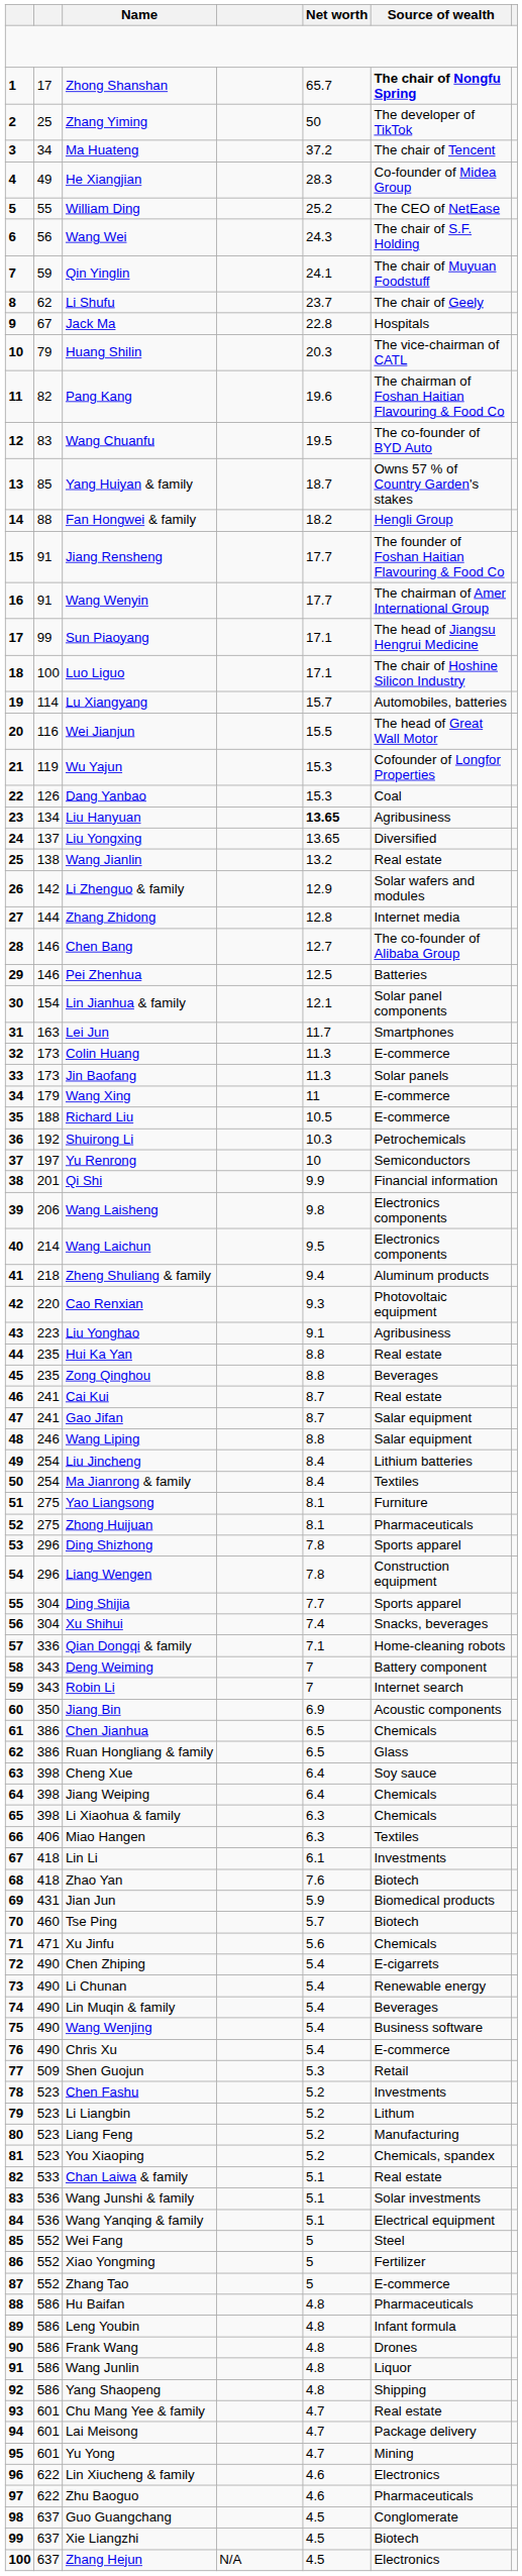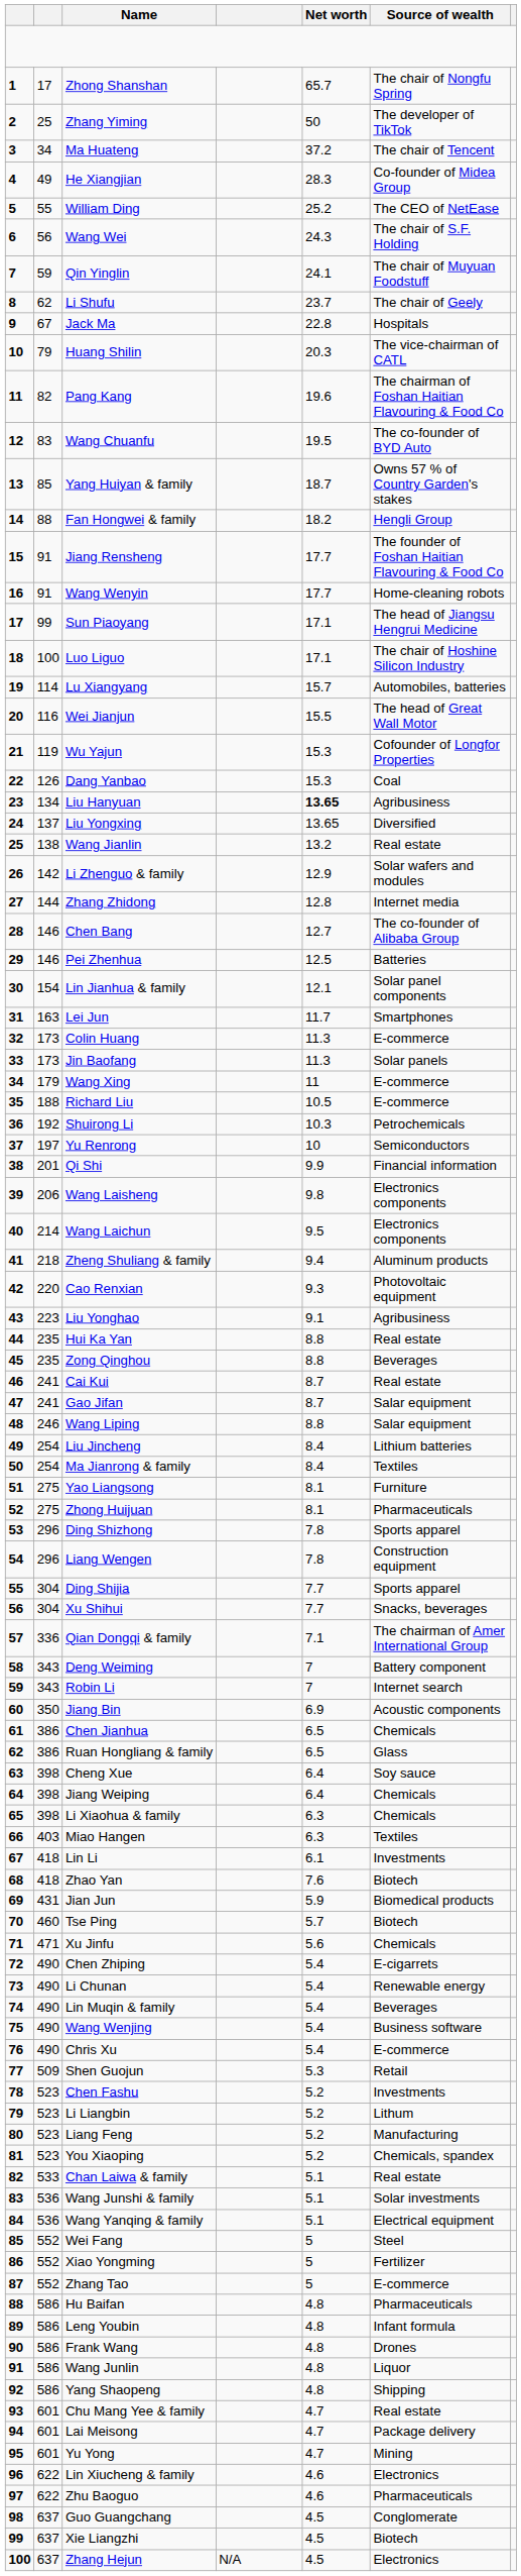 <table class="wikitable sortable" style="margin: auto">
 <tr>
 <th></th>
 <th></th>
 <th class="unsortable">Name</th>
 <th style="width:6em"></th>
 <th class="unsortable">Net worth<br></th>
 <th style="width:10em"; class="unsortable">Source of wealth</th>
 <th class="unsortable"></th>
 </tr>
 <tr style="vertical-align:middle; height:50px; text-align:center;">
 </tr>
 <tr>
 <td><strong>1</strong></td>
 <td>17</td>
 <td><a href='#'>Zhong Shanshan</a></td>
 <td></td>
 <td> 65.7<br></td>
-<td><strong>The chair of <a href='#'>Nongfu Spring</a></strong></td>
+<td>The chair of <a href='#'>Nongfu Spring</a></td>
 <td></td>
 </tr>
 <tr>
 <td><strong>2</strong></td>
 <td>25</td>
 <td><a href='#'>Zhang Yiming</a></td>
 <td></td>
 <td> 50<br></td>
 <td>The developer of <a href='#'>TikTok</a></td>
 <td></td>
 </tr>
 <tr>
 <td><strong>3</strong></td>
 <td>34</td>
 <td><a href='#'>Ma Huateng</a></td>
 <td></td>
 <td> 37.2<br></td>
 <td>The chair of <a href='#'>Tencent</a></td>
 <td></td>
 </tr>
 <tr>
 <td><strong>4</strong></td>
 <td>49</td>
 <td><a href='#'>He Xiangjian</a></td>
 <td></td>
 <td> 28.3<br></td>
 <td>Co-founder of <a href='#'>Midea Group</a></td>
 <td></td>
 </tr>
 <tr>
 <td><strong>5</strong></td>
 <td>55</td>
 <td><a href='#'>William Ding</a></td>
 <td></td>
 <td> 25.2<br></td>
 <td>The CEO of <a href='#'>NetEase</a></td>
 <td></td>
 </tr>
 <tr>
 <td><strong>6</strong></td>
 <td>56</td>
 <td><a href='#'>Wang Wei</a></td>
 <td></td>
 <td> 24.3<br></td>
 <td>The chair of <a href='#'>S.F. Holding</a></td>
 <td></td>
 </tr>
 <tr>
 <td><strong>7</strong></td>
 <td>59</td>
 <td><a href='#'>Qin Yinglin</a></td>
 <td></td>
 <td> 24.1<br></td>
 <td>The chair of <a href='#'>Muyuan Foodstuff</a></td>
 <td></td>
 </tr>
 <tr>
 <td><strong>8</strong></td>
 <td>62</td>
 <td><a href='#'>Li Shufu</a></td>
 <td></td>
 <td> 23.7<br></td>
 <td>The chair of <a href='#'>Geely</a></td>
 <td></td>
 </tr>
 <tr>
 <td><strong>9</strong></td>
 <td>67</td>
 <td><a href='#'>Jack Ma</a></td>
 <td></td>
 <td> 22.8<br></td>
 <td>Hospitals</td>
 <td></td>
 </tr>
 <tr>
 <td><strong>10</strong></td>
 <td>79</td>
 <td><a href='#'>Huang Shilin</a></td>
 <td></td>
 <td> 20.3<br></td>
 <td>The vice-chairman of <a href='#'>CATL</a></td>
 <td></td>
 </tr>
 <tr>
 <td><strong>11</strong></td>
 <td>82</td>
 <td><a href='#'>Pang Kang</a></td>
 <td></td>
 <td> 19.6<br></td>
 <td>The chairman of <a href='#'>Foshan Haitian Flavouring & Food Co</a></td>
 <td></td>
 </tr>
 <tr>
 <td><strong>12</strong></td>
 <td>83</td>
 <td><a href='#'>Wang Chuanfu</a></td>
 <td></td>
 <td> 19.5<br></td>
 <td>The co-founder of <a href='#'>BYD Auto</a></td>
 <td></td>
 </tr>
 <tr>
 <td><strong>13</strong></td>
 <td>85</td>
 <td><a href='#'>Yang Huiyan</a> & family</td>
 <td></td>
 <td> 18.7<br></td>
 <td>Owns 57 % of <a href='#'>Country Garden</a>'s stakes</td>
 <td></td>
 </tr>
 <tr>
 <td><strong>14</strong></td>
 <td>88</td>
 <td><a href='#'>Fan Hongwei</a> & family</td>
 <td></td>
 <td> 18.2</td>
 <td><a href='#'>Hengli Group</a></td>
 <td></td>
 </tr>
 <tr>
 <td><strong>15</strong></td>
 <td>91</td>
 <td><a href='#'>Jiang Rensheng</a></td>
 <td></td>
 <td> 17.7<br></td>
 <td>The founder of <a href='#'>Foshan Haitian Flavouring & Food Co</a></td>
 <td></td>
 </tr>
 <tr>
 <td><strong>16</strong></td>
 <td>91</td>
 <td><a href='#'>Wang Wenyin</a></td>
 <td></td>
 <td> 17.7<br></td>
-<td>The chairman of <a href='#'>Amer International Group</a></td>
+<td>Home-cleaning robots</td>
 <td></td>
 </tr>
 <tr>
 <td><strong>17</strong></td>
 <td>99</td>
 <td><a href='#'>Sun Piaoyang</a></td>
 <td></td>
 <td> 17.1<br></td>
 <td>The head of <a href='#'>Jiangsu Hengrui Medicine</a></td>
 <td></td>
 </tr>
 <tr>
 <td><strong>18</strong></td>
 <td>100</td>
 <td><a href='#'>Luo Liguo</a></td>
 <td></td>
 <td> 17.1<br></td>
 <td>The chair of <a href='#'>Hoshine Silicon Industry</a></td>
 <td></td>
 </tr>
 <tr>
 <td><strong>19</strong></td>
 <td>114</td>
 <td><a href='#'>Lu Xiangyang</a></td>
 <td></td>
 <td> 15.7<br></td>
 <td>Automobiles, batteries</td>
 <td></td>
 </tr>
 <tr>
 <td><strong>20</strong></td>
 <td>116</td>
 <td><a href='#'>Wei Jianjun</a></td>
 <td></td>
 <td> 15.5</td>
 <td>The head of <a href='#'>Great Wall Motor</a></td>
 <td></td>
 </tr>
 <tr>
 <td><strong>21</strong></td>
 <td>119</td>
 <td><a href='#'>Wu Yajun</a></td>
 <td></td>
 <td> 15.3<br></td>
 <td>Cofounder of <a href='#'>Longfor Properties</a></td>
 <td></td>
 </tr>
 <tr>
 <td><strong>22</strong></td>
 <td>126</td>
 <td><a href='#'>Dang Yanbao</a></td>
 <td></td>
 <td> 15.3<br></td>
 <td>Coal</td>
 <td></td>
 </tr>
 <tr>
 <td><strong>23</strong></td>
 <td>134</td>
 <td><a href='#'>Liu Hanyuan</a></td>
 <td></td>
 <td><strong> 13.65<br></strong></td>
 <td>Agribusiness</td>
 <td></td>
 </tr>
 <tr>
 <td><strong>24</strong></td>
 <td>137</td>
 <td><a href='#'>Liu Yongxing</a></td>
 <td></td>
 <td> 13.65<br></td>
 <td>Diversified</td>
 <td></td>
 </tr>
 <tr>
 <td><strong>25</strong></td>
 <td>138</td>
 <td><a href='#'>Wang Jianlin</a></td>
 <td></td>
 <td> 13.2<br></td>
 <td>Real estate</td>
 <td></td>
 </tr>
 <tr>
 <td><strong>26</strong></td>
 <td>142</td>
 <td><a href='#'>Li Zhenguo</a> & family</td>
 <td></td>
 <td> 12.9<br></td>
 <td>Solar wafers and modules</td>
 <td></td>
 </tr>
 <tr>
 <td><strong>27</strong></td>
 <td>144</td>
 <td><a href='#'>Zhang Zhidong</a></td>
 <td></td>
 <td> 12.8<br></td>
 <td>Internet media</td>
 <td></td>
 </tr>
 <tr>
 <td><strong>28</strong></td>
 <td>146</td>
 <td><a href='#'>Chen Bang</a></td>
 <td></td>
 <td> 12.7<br></td>
 <td>The co-founder of <a href='#'>Alibaba Group</a></td>
 <td></td>
 </tr>
 <tr>
 <td><strong>29</strong></td>
 <td>146</td>
 <td><a href='#'>Pei Zhenhua</a></td>
 <td></td>
 <td> 12.5<br></td>
 <td>Batteries</td>
 <td></td>
 </tr>
 <tr>
 <td><strong>30</strong></td>
 <td>154</td>
 <td><a href='#'>Lin Jianhua</a> & family</td>
 <td></td>
 <td> 12.1<br></td>
 <td>Solar panel components</td>
 <td></td>
 </tr>
 <tr>
 <td><strong>31</strong></td>
 <td>163</td>
 <td><a href='#'>Lei Jun</a></td>
 <td></td>
 <td> 11.7<br></td>
 <td>Smartphones</td>
 <td></td>
 </tr>
 <tr>
 <td><strong>32</strong></td>
 <td>173</td>
 <td><a href='#'>Colin Huang</a></td>
 <td></td>
 <td> 11.3<br></td>
 <td>E-commerce</td>
 <td></td>
 </tr>
 <tr>
 <td><strong>33</strong></td>
 <td>173</td>
 <td><a href='#'>Jin Baofang</a></td>
 <td></td>
 <td> 11.3<br></td>
 <td>Solar panels</td>
 <td></td>
 </tr>
 <tr>
 <td><strong>34</strong></td>
 <td>179</td>
 <td><a href='#'>Wang Xing</a></td>
 <td></td>
 <td> 11<br></td>
 <td>E-commerce</td>
 <td></td>
 </tr>
 <tr>
 <td><strong>35</strong></td>
 <td>188</td>
 <td><a href='#'>Richard Liu</a></td>
 <td></td>
 <td> 10.5<br></td>
 <td>E-commerce</td>
 <td></td>
 </tr>
 <tr>
 <td><strong>36</strong></td>
 <td>192</td>
 <td><a href='#'>Shuirong Li</a></td>
 <td></td>
 <td> 10.3<br></td>
 <td>Petrochemicals</td>
 <td></td>
 </tr>
 <tr>
 <td><strong>37</strong></td>
 <td>197</td>
 <td><a href='#'>Yu Renrong</a></td>
 <td></td>
 <td> 10<br></td>
 <td>Semiconductors</td>
 <td></td>
 </tr>
 <tr>
 <td><strong>38</strong></td>
 <td>201</td>
 <td><a href='#'>Qi Shi</a></td>
 <td></td>
 <td> 9.9<br></td>
 <td>Financial information</td>
 <td></td>
 </tr>
 <tr>
 <td><strong>39</strong></td>
 <td>206</td>
 <td><a href='#'>Wang Laisheng</a></td>
 <td></td>
 <td> 9.8<br></td>
 <td>Electronics components</td>
 <td></td>
 </tr>
 <tr>
 <td><strong>40</strong></td>
 <td>214</td>
 <td><a href='#'>Wang Laichun</a></td>
 <td></td>
 <td> 9.5<br></td>
 <td>Electronics components</td>
 <td></td>
 </tr>
 <tr>
 <td><strong>41</strong></td>
 <td>218</td>
 <td><a href='#'>Zheng Shuliang</a> & family</td>
 <td></td>
 <td> 9.4<br></td>
 <td>Aluminum products</td>
 <td></td>
 </tr>
 <tr>
 <td><strong>42</strong></td>
 <td>220</td>
 <td><a href='#'>Cao Renxian</a></td>
 <td></td>
 <td> 9.3<br></td>
 <td>Photovoltaic equipment</td>
 <td></td>
 </tr>
 <tr>
 <td><strong>43</strong></td>
 <td>223</td>
 <td><a href='#'>Liu Yonghao</a></td>
 <td></td>
 <td> 9.1<br></td>
 <td>Agribusiness</td>
 <td></td>
 </tr>
 <tr>
 <td><strong>44</strong></td>
 <td>235</td>
 <td><a href='#'>Hui Ka Yan</a></td>
 <td></td>
 <td> 8.8<br></td>
 <td>Real estate</td>
 <td></td>
 </tr>
 <tr>
 <td><strong>45</strong></td>
 <td>235</td>
 <td><a href='#'>Zong Qinghou</a></td>
 <td></td>
 <td> 8.8</td>
 <td>Beverages</td>
 <td></td>
 </tr>
 <tr>
 <td><strong>46</strong></td>
 <td>241</td>
 <td><a href='#'>Cai Kui</a></td>
 <td></td>
 <td> 8.7<br></td>
 <td>Real estate</td>
 <td></td>
 </tr>
 <tr>
 <td><strong>47</strong></td>
 <td>241</td>
 <td><a href='#'>Gao Jifan</a></td>
 <td></td>
 <td> 8.7<br></td>
 <td>Salar equipment</td>
 <td></td>
 </tr>
 <tr>
 <td><strong>48</strong></td>
 <td>246</td>
 <td><a href='#'>Wang Liping</a></td>
 <td></td>
 <td> 8.8<br></td>
 <td>Salar equipment</td>
 <td></td>
 </tr>
 <tr>
 <td><strong>49</strong></td>
 <td>254</td>
 <td><a href='#'>Liu Jincheng</a></td>
 <td></td>
 <td> 8.4<br></td>
 <td>Lithium batteries</td>
 <td></td>
 </tr>
 <tr>
 <td><strong>50</strong></td>
 <td>254</td>
 <td><a href='#'>Ma Jianrong</a> & family</td>
 <td></td>
 <td> 8.4<br></td>
 <td>Textiles</td>
 <td></td>
 </tr>
 <tr>
 <td><strong>51</strong></td>
 <td>275</td>
 <td><a href='#'>Yao Liangsong</a></td>
 <td></td>
 <td> 8.1<br></td>
 <td>Furniture</td>
 <td></td>
 </tr>
 <tr>
 <td><strong>52</strong></td>
 <td>275</td>
 <td><a href='#'>Zhong Huijuan</a></td>
 <td></td>
 <td> 8.1<br></td>
 <td>Pharmaceuticals</td>
 <td></td>
 </tr>
 <tr>
 <td><strong>53</strong></td>
 <td>296</td>
 <td><a href='#'>Ding Shizhong</a></td>
 <td></td>
 <td> 7.8<br></td>
 <td>Sports apparel</td>
 <td></td>
 </tr>
 <tr>
 <td><strong>54</strong></td>
 <td>296</td>
 <td><a href='#'>Liang Wengen</a></td>
 <td></td>
 <td> 7.8<br></td>
 <td>Construction equipment</td>
 <td></td>
 </tr>
 <tr>
 <td><strong>55</strong></td>
 <td>304</td>
 <td><a href='#'>Ding Shijia</a></td>
 <td></td>
 <td> 7.7<br></td>
 <td>Sports apparel</td>
 <td></td>
 </tr>
 <tr>
 <td><strong>56</strong></td>
 <td>304</td>
 <td><a href='#'>Xu Shihui</a></td>
 <td></td>
-<td> 7.4<br></td>
+<td> 7.7<br></td>
 <td>Snacks, beverages</td>
 <td></td>
 </tr>
 <tr>
 <td><strong>57</strong></td>
 <td>336</td>
 <td><a href='#'>Qian Dongqi</a> & family</td>
 <td></td>
 <td> 7.1<br></td>
-<td>Home-cleaning robots</td>
+<td>The chairman of <a href='#'>Amer International Group</a></td>
 <td></td>
 </tr>
 <tr>
 <td><strong>58</strong></td>
 <td>343</td>
 <td><a href='#'>Deng Weiming</a></td>
 <td></td>
 <td> 7<br></td>
 <td>Battery component</td>
 <td></td>
 </tr>
 <tr>
 <td><strong>59</strong></td>
 <td>343</td>
 <td><a href='#'>Robin Li</a></td>
 <td></td>
 <td> 7<br></td>
 <td>Internet search</td>
 <td></td>
 </tr>
 <tr>
 <td><strong>60</strong></td>
 <td>350</td>
 <td><a href='#'>Jiang Bin</a></td>
 <td></td>
 <td> 6.9<br></td>
 <td>Acoustic components</td>
 <td></td>
 </tr>
 <tr>
 <td><strong>61</strong></td>
 <td>386</td>
 <td><a href='#'>Chen Jianhua</a></td>
 <td></td>
 <td> 6.5<br></td>
 <td>Chemicals</td>
 <td></td>
 </tr>
 <tr>
 <td><strong>62</strong></td>
 <td>386</td>
 <td>Ruan Hongliang & family</td>
 <td></td>
 <td> 6.5<br></td>
 <td>Glass</td>
 <td></td>
 </tr>
 <tr>
 <td><strong>63</strong></td>
 <td>398</td>
 <td>Cheng Xue</td>
 <td></td>
 <td> 6.4<br></td>
 <td>Soy sauce</td>
 <td></td>
 </tr>
 <tr>
 <td><strong>64</strong></td>
 <td>398</td>
 <td>Jiang Weiping</td>
 <td></td>
 <td> 6.4<br></td>
 <td>Chemicals</td>
 <td></td>
 </tr>
 <tr>
 <td><strong>65</strong></td>
 <td>398</td>
 <td>Li Xiaohua & family</td>
 <td></td>
 <td> 6.3<br></td>
 <td>Chemicals</td>
 <td></td>
 </tr>
 <tr>
 <td><strong>66</strong></td>
-<td>406</td>
+<td>403</td>
 <td>Miao Hangen</td>
 <td></td>
 <td> 6.3<br></td>
 <td>Textiles</td>
 <td></td>
 </tr>
 <tr>
 <td><strong>67</strong></td>
 <td>418</td>
 <td>Lin Li</td>
 <td></td>
 <td> 6.1<br></td>
 <td>Investments</td>
 <td></td>
 </tr>
 <tr>
 <td><strong>68</strong></td>
 <td>418</td>
 <td>Zhao Yan</td>
 <td></td>
 <td> 7.6<br></td>
 <td>Biotech</td>
 <td></td>
 </tr>
 <tr>
 <td><strong>69</strong></td>
 <td>431</td>
 <td>Jian Jun</td>
 <td></td>
 <td> 5.9<br></td>
 <td>Biomedical products</td>
 <td></td>
 </tr>
 <tr>
 <td><strong>70</strong></td>
 <td>460</td>
 <td>Tse Ping</td>
 <td></td>
 <td> 5.7<br></td>
 <td>Biotech</td>
 <td></td>
 </tr>
 <tr>
 <td><strong>71</strong></td>
 <td>471</td>
 <td>Xu Jinfu</td>
 <td></td>
 <td> 5.6<br></td>
 <td>Chemicals</td>
 <td></td>
 </tr>
 <tr>
 <td><strong>72</strong></td>
 <td>490</td>
 <td>Chen Zhiping</td>
 <td></td>
 <td> 5.4<br></td>
 <td>E-cigarrets</td>
 <td></td>
 </tr>
 <tr>
 <td><strong>73</strong></td>
 <td>490</td>
 <td>Li Chunan</td>
 <td></td>
 <td> 5.4<br></td>
 <td>Renewable energy</td>
 <td></td>
 </tr>
 <tr>
 <td><strong>74</strong></td>
 <td>490</td>
 <td>Lin Muqin & family</td>
 <td></td>
 <td>5.4</td>
 <td>Beverages</td>
 <td></td>
 </tr>
 <tr>
 <td><strong>75</strong></td>
 <td>490</td>
 <td><a href='#'>Wang Wenjing</a></td>
 <td></td>
 <td> 5.4<br></td>
 <td>Business software</td>
 <td></td>
 </tr>
 <tr>
 <td><strong>76</strong></td>
 <td>490</td>
 <td>Chris Xu</td>
 <td></td>
 <td>5.4</td>
 <td>E-commerce</td>
 <td></td>
 </tr>
 <tr>
 <td><strong>77</strong></td>
 <td>509</td>
 <td>Shen Guojun</td>
 <td></td>
 <td> 5.3</td>
 <td>Retail</td>
 <td></td>
 </tr>
 <tr>
 <td><strong>78</strong></td>
 <td>523</td>
 <td><a href='#'>Chen Fashu</a></td>
 <td></td>
 <td> 5.2<br></td>
 <td>Investments</td>
 <td></td>
 </tr>
 <tr>
 <td><strong>79</strong></td>
 <td>523</td>
 <td>Li Liangbin</td>
 <td></td>
 <td> 5.2<br></td>
 <td>Lithum</td>
 <td></td>
 </tr>
 <tr>
 <td><strong>80</strong></td>
 <td>523</td>
 <td>Liang Feng</td>
 <td></td>
 <td> 5.2<br></td>
 <td>Manufacturing</td>
 <td></td>
 </tr>
 <tr>
 <td><strong>81</strong></td>
 <td>523</td>
 <td>You Xiaoping</td>
 <td></td>
 <td> 5.2<br></td>
 <td>Chemicals, spandex</td>
 <td></td>
 </tr>
 <tr>
 <td><strong>82</strong></td>
 <td>533</td>
 <td><a href='#'>Chan Laiwa</a> & family</td>
 <td></td>
 <td> 5.1<br></td>
 <td>Real estate</td>
 <td></td>
 </tr>
 <tr>
 <td><strong>83</strong></td>
 <td>536</td>
 <td>Wang Junshi & family</td>
 <td></td>
 <td> 5.1<br></td>
 <td>Solar investments</td>
 <td></td>
 </tr>
 <tr>
 <td><strong>84</strong></td>
 <td>536</td>
 <td>Wang Yanqing & family</td>
 <td></td>
 <td> 5.1<br></td>
 <td>Electrical equipment</td>
 <td></td>
 </tr>
 <tr>
 <td><strong>85</strong></td>
 <td>552</td>
 <td>Wei Fang</td>
 <td></td>
 <td> 5<br></td>
 <td>Steel</td>
 <td></td>
 </tr>
 <tr>
 <td><strong>86</strong></td>
 <td>552</td>
 <td>Xiao Yongming</td>
 <td></td>
 <td> 5<br></td>
 <td>Fertilizer</td>
 <td></td>
 </tr>
 <tr>
 <td><strong>87</strong></td>
 <td>552</td>
 <td>Zhang Tao</td>
 <td></td>
 <td> 5<br></td>
 <td>E-commerce</td>
 <td></td>
 </tr>
 <tr>
 <td><strong>88</strong></td>
 <td>586</td>
 <td>Hu Baifan</td>
 <td></td>
 <td> 4.8<br></td>
 <td>Pharmaceuticals</td>
 <td></td>
 </tr>
 <tr>
 <td><strong>89</strong></td>
 <td>586</td>
 <td>Leng Youbin</td>
 <td></td>
 <td> 4.8<br></td>
 <td>Infant formula</td>
 <td></td>
 </tr>
 <tr>
 <td><strong>90</strong></td>
 <td>586</td>
 <td>Frank Wang</td>
 <td></td>
 <td> 4.8</td>
 <td>Drones</td>
 <td></td>
 </tr>
 <tr>
 <td><strong>91</strong></td>
 <td>586</td>
 <td>Wang Junlin</td>
 <td></td>
 <td> 4.8<br></td>
 <td>Liquor</td>
 <td></td>
 </tr>
 <tr>
 <td><strong>92</strong></td>
 <td>586</td>
 <td>Yang Shaopeng</td>
 <td></td>
 <td> 4.8<br></td>
 <td>Shipping</td>
 <td></td>
 </tr>
 <tr>
 <td><strong>93</strong></td>
 <td>601</td>
 <td>Chu Mang Yee & family</td>
 <td></td>
 <td> 4.7<br></td>
 <td>Real estate</td>
 <td></td>
 </tr>
 <tr>
 <td><strong>94</strong></td>
 <td>601</td>
 <td>Lai Meisong</td>
 <td></td>
 <td> 4.7<br></td>
 <td>Package delivery</td>
 <td></td>
 </tr>
 <tr>
 <td><strong>95</strong></td>
 <td>601</td>
 <td>Yu Yong</td>
 <td></td>
 <td> 4.7<br></td>
 <td>Mining</td>
 <td></td>
 </tr>
 <tr>
 <td><strong>96</strong></td>
 <td>622</td>
 <td>Lin Xiucheng & family</td>
 <td></td>
 <td> 4.6<br></td>
 <td>Electronics</td>
 <td></td>
 </tr>
 <tr>
 <td><strong>97</strong></td>
 <td>622</td>
 <td>Zhu Baoguo</td>
 <td></td>
 <td> 4.6<br></td>
 <td>Pharmaceuticals</td>
 <td></td>
 </tr>
 <tr>
 <td><strong>98</strong></td>
 <td>637</td>
 <td>Guo Guangchang</td>
 <td></td>
 <td> 4.5<br></td>
 <td>Conglomerate</td>
 <td></td>
 </tr>
 <tr>
 <td><strong>99</strong></td>
 <td>637</td>
 <td>Xie Liangzhi</td>
 <td></td>
 <td> 4.5<br></td>
 <td>Biotech</td>
 <td></td>
 </tr>
 <tr>
 <td><strong>100</strong></td>
 <td>637</td>
 <td><a href='#'>Zhang Hejun</a></td>
 <td>N/A</td>
 <td>4.5</td>
 <td>Electronics</td>
 <td></td>
 </tr>
 </table>
